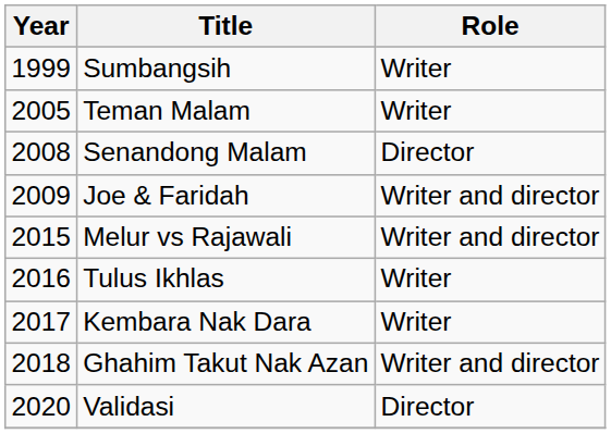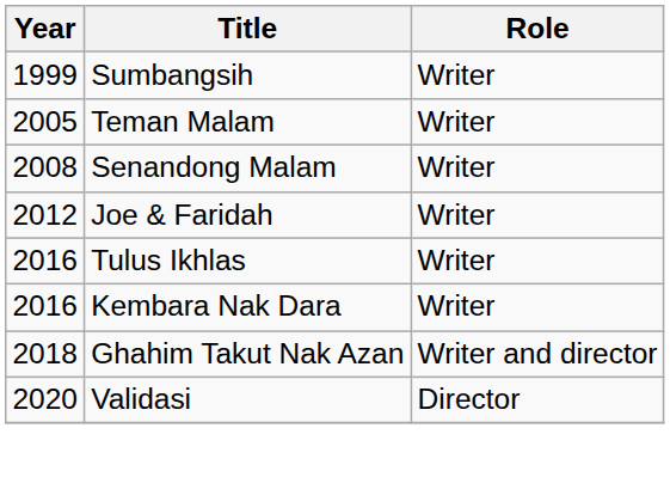 <table class="wikitable">
 <tr>
 <th>Year</th>
 <th>Title</th>
 <th>Role</th>
 </tr>
 <tr>
 <td>1999</td>
 <td>Sumbangsih</td>
 <td>Writer</td>
 </tr>
 <tr>
 <td>2005</td>
 <td>Teman Malam</td>
 <td>Writer</td>
 </tr>
 <tr>
 <td>2008</td>
 <td>Senandong Malam</td>
-<td>Director</td>
+<td>Writer</td>
 </tr>
 <tr>
-<td>2009</td>
+<td>2012</td>
 <td>Joe & Faridah</td>
-<td>Writer and director</td>
-</tr>
-<tr>
-<td>2015</td>
-<td>Melur vs Rajawali</td>
-<td>Writer and director</td>
+<td>Writer</td>
 </tr>
 <tr>
 <td>2016</td>
 <td>Tulus Ikhlas</td>
 <td>Writer</td>
 </tr>
 <tr>
-<td>2017</td>
+<td>2016</td>
 <td>Kembara Nak Dara</td>
 <td>Writer</td>
 </tr>
 <tr>
 <td>2018</td>
 <td>Ghahim Takut Nak Azan</td>
 <td>Writer and director</td>
 </tr>
 <tr>
 <td>2020</td>
 <td>Validasi</td>
 <td>Director</td>
 </tr>
 <tr>
 </tr>
 </table>
